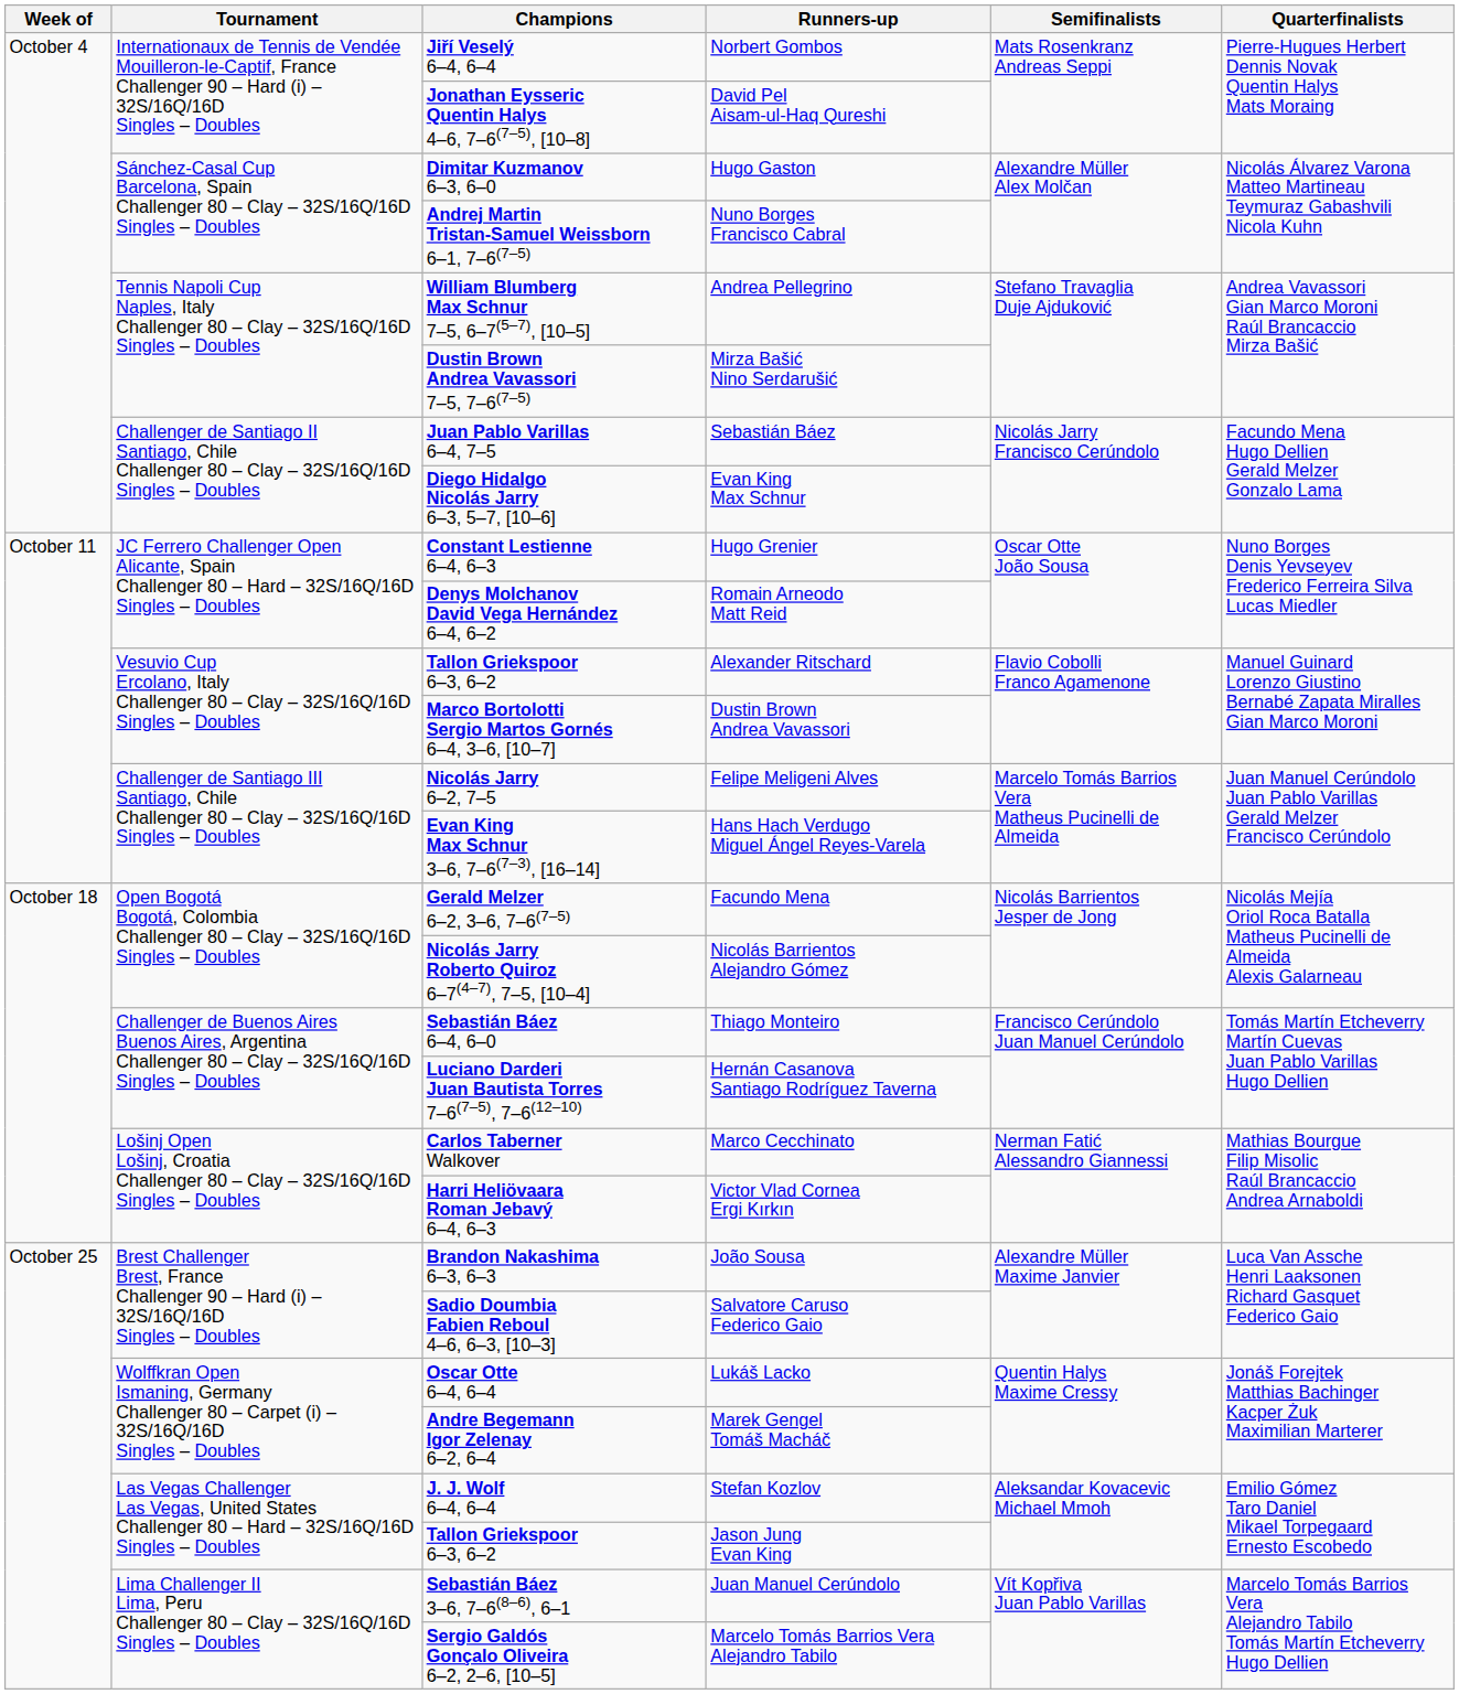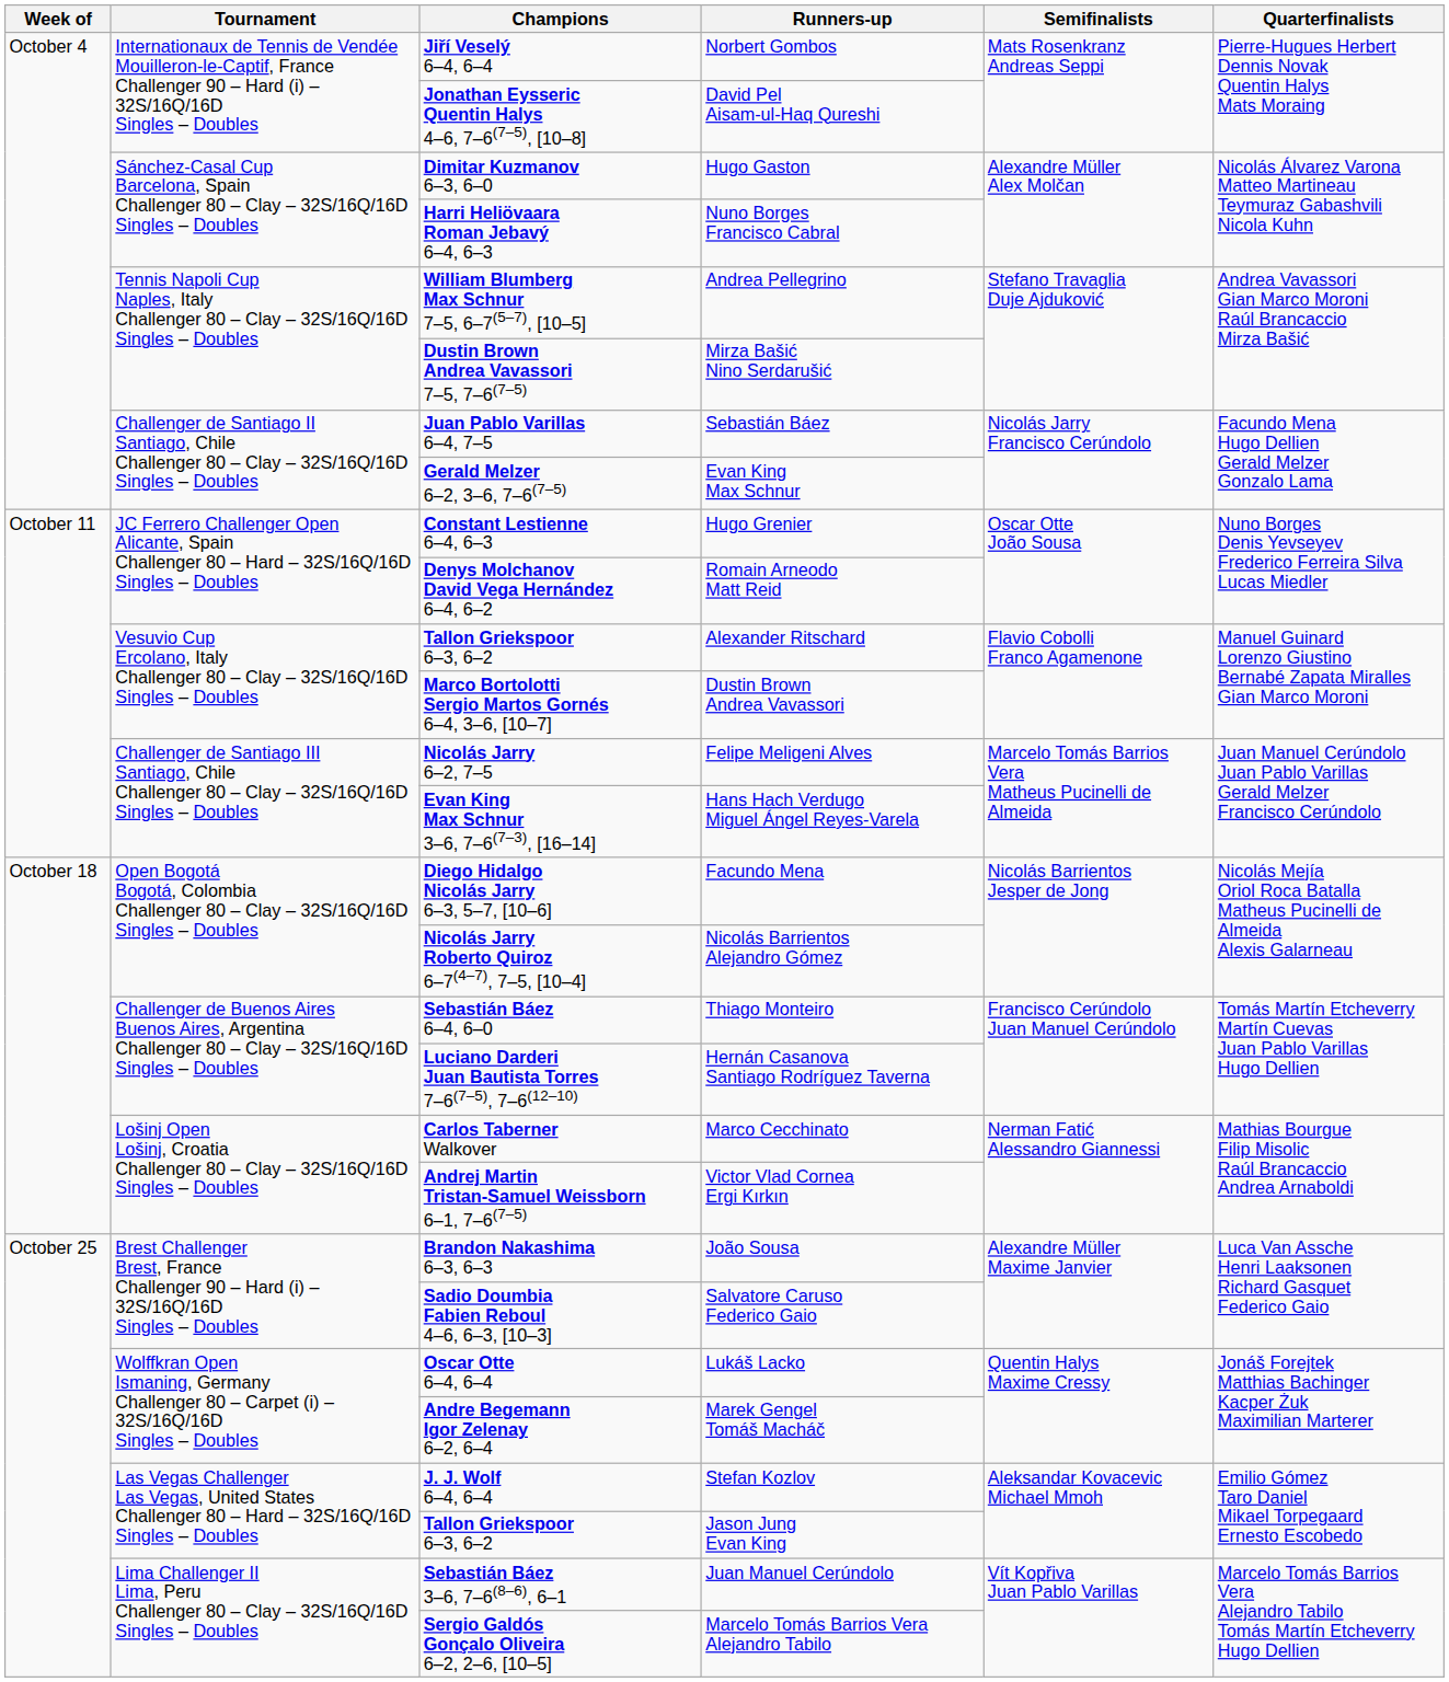 <table class="wikitable" style="font-size:85%;">
 <tr>
 <th width="75">Week of</th>
 <th width="230">Tournament</th>
 <th width="210">Champions</th>
 <th width="210">Runners-up</th>
 <th width="170">Semifinalists</th>
 <th width="170">Quarterfinalists</th>
 </tr>
 <tr valign=top>
 <td rowspan=8>October 4</td>
 <td rowspan=2><a href='#'>Internationaux de Tennis de Vendée</a><br><a href='#'>Mouilleron-le-Captif</a>, France <br> Challenger 90 – Hard (i) – 32S/16Q/16D<br><a href='#'>Singles</a> – <a href='#'>Doubles</a></td>
 <td> <strong><a href='#'>Jiří Veselý</a></strong><br>6–4, 6–4</td>
 <td> <a href='#'>Norbert Gombos</a></td>
 <td rowspan=2> <a href='#'>Mats Rosenkranz</a> <br>  <a href='#'>Andreas Seppi</a></td>
 <td rowspan=2> <a href='#'>Pierre-Hugues Herbert</a> <br> <a href='#'>Dennis Novak</a> <br> <a href='#'>Quentin Halys</a> <br>  <a href='#'>Mats Moraing</a></td>
 </tr>
 <tr valign=top>
 <td> <strong><a href='#'>Jonathan Eysseric</a></strong><br> <strong><a href='#'>Quentin Halys</a></strong><br>4–6, 7–6<sup>(7–5)</sup>, [10–8]</td>
 <td> <a href='#'>David Pel</a><br> <a href='#'>Aisam-ul-Haq Qureshi</a></td>
 </tr>
 <tr valign=top>
 <td rowspan=2><a href='#'>Sánchez-Casal Cup</a><br><a href='#'>Barcelona</a>, Spain <br> Challenger 80 – Clay – 32S/16Q/16D<br><a href='#'>Singles</a> – <a href='#'>Doubles</a></td>
 <td> <strong><a href='#'>Dimitar Kuzmanov</a></strong><br>6–3, 6–0</td>
 <td> <a href='#'>Hugo Gaston</a></td>
 <td rowspan=2> <a href='#'>Alexandre Müller</a> <br>  <a href='#'>Alex Molčan</a></td>
 <td rowspan=2> <a href='#'>Nicolás Álvarez Varona</a> <br> <a href='#'>Matteo Martineau</a> <br> <a href='#'>Teymuraz Gabashvili</a> <br>  <a href='#'>Nicola Kuhn</a></td>
 </tr>
 <tr valign=top>
-<td> <strong><a href='#'>Andrej Martin</a></strong><br> <strong><a href='#'>Tristan-Samuel Weissborn</a></strong><br>6–1, 7–6<sup>(7–5)</sup></td>
+<td> <strong><a href='#'>Harri Heliövaara</a></strong><br> <strong><a href='#'>Roman Jebavý</a></strong><br>6–4, 6–3</td>
 <td> <a href='#'>Nuno Borges</a><br> <a href='#'>Francisco Cabral</a></td>
 </tr>
 <tr valign=top>
 <td rowspan=2><a href='#'>Tennis Napoli Cup</a><br><a href='#'>Naples</a>, Italy <br> Challenger 80 – Clay – 32S/16Q/16D<br><a href='#'>Singles</a> – <a href='#'>Doubles</a></td>
 <td> <strong><a href='#'>William Blumberg</a></strong><br> <strong><a href='#'>Max Schnur</a></strong><br>7–5, 6–7<sup>(5–7)</sup>, [10–5]</td>
 <td> <a href='#'>Andrea Pellegrino</a></td>
 <td rowspan=2> <a href='#'>Stefano Travaglia</a> <br> <a href='#'>Duje Ajduković</a></td>
 <td rowspan=2> <a href='#'>Andrea Vavassori</a> <br> <a href='#'>Gian Marco Moroni</a> <br> <a href='#'>Raúl Brancaccio</a> <br>  <a href='#'>Mirza Bašić</a></td>
 </tr>
 <tr valign=top>
 <td> <strong><a href='#'>Dustin Brown</a></strong><br> <strong><a href='#'>Andrea Vavassori</a></strong><br>7–5, 7–6<sup>(7–5)</sup></td>
 <td> <a href='#'>Mirza Bašić</a><br> <a href='#'>Nino Serdarušić</a></td>
 </tr>
 <tr valign=top>
 <td rowspan=2><a href='#'>Challenger de Santiago II</a><br><a href='#'>Santiago</a>, Chile <br> Challenger 80 – Clay – 32S/16Q/16D<br><a href='#'>Singles</a> – <a href='#'>Doubles</a></td>
 <td> <strong><a href='#'>Juan Pablo Varillas</a></strong><br>6–4, 7–5</td>
 <td> <a href='#'>Sebastián Báez</a></td>
 <td rowspan=2> <a href='#'>Nicolás Jarry</a> <br>  <a href='#'>Francisco Cerúndolo</a></td>
 <td rowspan=2> <a href='#'>Facundo Mena</a> <br> <a href='#'>Hugo Dellien</a> <br> <a href='#'>Gerald Melzer</a> <br>  <a href='#'>Gonzalo Lama</a></td>
 </tr>
 <tr valign=top>
-<td> <strong><a href='#'>Diego Hidalgo</a></strong><br> <strong><a href='#'>Nicolás Jarry</a></strong><br>6–3, 5–7, [10–6]</td>
+<td> <strong><a href='#'>Gerald Melzer</a></strong><br>6–2, 3–6, 7–6<sup>(7–5)</sup></td>
 <td> <a href='#'>Evan King</a><br> <a href='#'>Max Schnur</a></td>
 </tr>
 <tr valign=top>
 <td rowspan=6>October 11</td>
 <td rowspan=2><a href='#'>JC Ferrero Challenger Open</a><br><a href='#'>Alicante</a>, Spain <br> Challenger 80 – Hard – 32S/16Q/16D<br><a href='#'>Singles</a> – <a href='#'>Doubles</a></td>
 <td> <strong><a href='#'>Constant Lestienne</a></strong><br>6–4, 6–3</td>
 <td> <a href='#'>Hugo Grenier</a></td>
 <td rowspan=2> <a href='#'>Oscar Otte</a> <br>  <a href='#'>João Sousa</a></td>
 <td rowspan=2> <a href='#'>Nuno Borges</a> <br> <a href='#'>Denis Yevseyev</a> <br> <a href='#'>Frederico Ferreira Silva</a> <br>  <a href='#'>Lucas Miedler</a></td>
 </tr>
 <tr valign=top>
 <td> <strong><a href='#'>Denys Molchanov</a></strong><br> <strong><a href='#'>David Vega Hernández</a></strong><br>6–4, 6–2</td>
 <td> <a href='#'>Romain Arneodo</a><br> <a href='#'>Matt Reid</a></td>
 </tr>
 <tr valign=top>
 <td rowspan=2><a href='#'>Vesuvio Cup</a><br><a href='#'>Ercolano</a>, Italy <br> Challenger 80 – Clay – 32S/16Q/16D<br><a href='#'>Singles</a> – <a href='#'>Doubles</a></td>
 <td> <strong><a href='#'>Tallon Griekspoor</a></strong><br>6–3, 6–2</td>
 <td> <a href='#'>Alexander Ritschard</a></td>
 <td rowspan=2> <a href='#'>Flavio Cobolli</a> <br>  <a href='#'>Franco Agamenone</a></td>
 <td rowspan=2> <a href='#'>Manuel Guinard</a> <br> <a href='#'>Lorenzo Giustino</a> <br> <a href='#'>Bernabé Zapata Miralles</a> <br>   <a href='#'>Gian Marco Moroni</a></td>
 </tr>
 <tr valign=top>
 <td> <strong><a href='#'>Marco Bortolotti</a></strong><br> <strong><a href='#'>Sergio Martos Gornés</a></strong><br>6–4, 3–6, [10–7]</td>
 <td> <a href='#'>Dustin Brown</a><br> <a href='#'>Andrea Vavassori</a></td>
 </tr>
 <tr valign=top>
 <td rowspan=2><a href='#'>Challenger de Santiago III</a><br><a href='#'>Santiago</a>, Chile <br> Challenger 80 – Clay – 32S/16Q/16D<br><a href='#'>Singles</a> – <a href='#'>Doubles</a></td>
 <td> <strong><a href='#'>Nicolás Jarry</a></strong><br>6–2, 7–5</td>
 <td> <a href='#'>Felipe Meligeni Alves</a></td>
 <td rowspan=2> <a href='#'>Marcelo Tomás Barrios Vera</a> <br>  <a href='#'>Matheus Pucinelli de Almeida</a></td>
 <td rowspan=2> <a href='#'>Juan Manuel Cerúndolo</a> <br> <a href='#'>Juan Pablo Varillas</a> <br> <a href='#'>Gerald Melzer</a> <br>  <a href='#'>Francisco Cerúndolo</a></td>
 </tr>
 <tr valign=top>
 <td> <strong><a href='#'>Evan King</a></strong><br> <strong><a href='#'>Max Schnur</a></strong><br>3–6, 7–6<sup>(7–3)</sup>, [16–14]</td>
 <td> <a href='#'>Hans Hach Verdugo</a><br> <a href='#'>Miguel Ángel Reyes-Varela</a></td>
 </tr>
 <tr valign=top>
 <td rowspan=6>October 18</td>
 <td rowspan=2><a href='#'>Open Bogotá</a><br><a href='#'>Bogotá</a>, Colombia <br> Challenger 80 – Clay – 32S/16Q/16D<br><a href='#'>Singles</a> – <a href='#'>Doubles</a></td>
-<td> <strong><a href='#'>Gerald Melzer</a></strong><br>6–2, 3–6, 7–6<sup>(7–5)</sup></td>
+<td> <strong><a href='#'>Diego Hidalgo</a></strong><br> <strong><a href='#'>Nicolás Jarry</a></strong><br>6–3, 5–7, [10–6]</td>
 <td> <a href='#'>Facundo Mena</a></td>
 <td rowspan=2> <a href='#'>Nicolás Barrientos</a> <br>  <a href='#'>Jesper de Jong</a></td>
 <td rowspan=2> <a href='#'>Nicolás Mejía</a> <br> <a href='#'>Oriol Roca Batalla</a> <br> <a href='#'>Matheus Pucinelli de Almeida</a> <br> <a href='#'>Alexis Galarneau</a></td>
 </tr>
 <tr valign=top>
 <td> <strong><a href='#'>Nicolás Jarry</a></strong><br> <strong><a href='#'>Roberto Quiroz</a></strong><br>6–7<sup>(4–7)</sup>, 7–5, [10–4]</td>
 <td> <a href='#'>Nicolás Barrientos</a><br> <a href='#'>Alejandro Gómez</a></td>
 </tr>
 <tr valign=top>
 <td rowspan=2><a href='#'>Challenger de Buenos Aires</a><br><a href='#'>Buenos Aires</a>, Argentina <br> Challenger 80 – Clay – 32S/16Q/16D<br><a href='#'>Singles</a> – <a href='#'>Doubles</a></td>
 <td> <strong><a href='#'>Sebastián Báez</a></strong><br>6–4, 6–0</td>
 <td> <a href='#'>Thiago Monteiro</a></td>
 <td rowspan=2> <a href='#'>Francisco Cerúndolo</a> <br>  <a href='#'>Juan Manuel Cerúndolo</a></td>
 <td rowspan=2> <a href='#'>Tomás Martín Etcheverry</a> <br>  <a href='#'>Martín Cuevas</a> <br>  <a href='#'>Juan Pablo Varillas</a> <br>  <a href='#'>Hugo Dellien</a></td>
 </tr>
 <tr valign=top>
 <td> <strong><a href='#'>Luciano Darderi</a></strong><br> <strong><a href='#'>Juan Bautista Torres</a></strong><br>7–6<sup>(7–5)</sup>, 7–6<sup>(12–10)</sup></td>
 <td> <a href='#'>Hernán Casanova</a><br> <a href='#'>Santiago Rodríguez Taverna</a></td>
 </tr>
 <tr valign=top>
 <td rowspan=2><a href='#'>Lošinj Open</a><br><a href='#'>Lošinj</a>, Croatia <br> Challenger 80 – Clay – 32S/16Q/16D<br><a href='#'>Singles</a> – <a href='#'>Doubles</a></td>
 <td> <strong><a href='#'>Carlos Taberner</a></strong><br>Walkover</td>
 <td> <a href='#'>Marco Cecchinato</a></td>
 <td rowspan=2> <a href='#'>Nerman Fatić</a> <br>  <a href='#'>Alessandro Giannessi</a></td>
 <td rowspan=2> <a href='#'>Mathias Bourgue</a> <br> <a href='#'>Filip Misolic</a> <br> <a href='#'>Raúl Brancaccio</a> <br>  <a href='#'>Andrea Arnaboldi</a></td>
 </tr>
 <tr valign=top>
-<td> <strong><a href='#'>Harri Heliövaara</a></strong><br> <strong><a href='#'>Roman Jebavý</a></strong><br>6–4, 6–3</td>
+<td> <strong><a href='#'>Andrej Martin</a></strong><br> <strong><a href='#'>Tristan-Samuel Weissborn</a></strong><br>6–1, 7–6<sup>(7–5)</sup></td>
 <td> <a href='#'>Victor Vlad Cornea</a><br> <a href='#'>Ergi Kırkın</a></td>
 </tr>
 <tr valign=top>
 <td rowspan=8>October 25</td>
 <td rowspan=2><a href='#'>Brest Challenger</a><br><a href='#'>Brest</a>, France <br> Challenger 90 – Hard (i) – 32S/16Q/16D<br><a href='#'>Singles</a> – <a href='#'>Doubles</a></td>
 <td> <strong><a href='#'>Brandon Nakashima</a></strong><br>6–3, 6–3</td>
 <td> <a href='#'>João Sousa</a></td>
 <td rowspan=2> <a href='#'>Alexandre Müller</a> <br>  <a href='#'>Maxime Janvier</a></td>
 <td rowspan=2> <a href='#'>Luca Van Assche</a> <br> <a href='#'>Henri Laaksonen</a> <br> <a href='#'>Richard Gasquet</a> <br>  <a href='#'>Federico Gaio</a></td>
 </tr>
 <tr valign=top>
 <td> <strong><a href='#'>Sadio Doumbia</a></strong><br> <strong><a href='#'>Fabien Reboul</a></strong><br>4–6, 6–3, [10–3]</td>
 <td> <a href='#'>Salvatore Caruso</a><br> <a href='#'>Federico Gaio</a></td>
 </tr>
 <tr valign=top>
 <td rowspan=2><a href='#'>Wolffkran Open</a><br><a href='#'>Ismaning</a>, Germany <br> Challenger 80 – Carpet (i) – 32S/16Q/16D<br><a href='#'>Singles</a> – <a href='#'>Doubles</a></td>
 <td> <strong><a href='#'>Oscar Otte</a></strong><br>6–4, 6–4</td>
 <td> <a href='#'>Lukáš Lacko</a></td>
 <td rowspan=2> <a href='#'>Quentin Halys</a> <br>  <a href='#'>Maxime Cressy</a></td>
 <td rowspan=2> <a href='#'>Jonáš Forejtek</a> <br> <a href='#'>Matthias Bachinger</a> <br> <a href='#'>Kacper Żuk</a> <br> <a href='#'>Maximilian Marterer</a></td>
 </tr>
 <tr valign=top>
 <td> <strong><a href='#'>Andre Begemann</a></strong><br> <strong><a href='#'>Igor Zelenay</a></strong><br>6–2, 6–4</td>
 <td> <a href='#'>Marek Gengel</a><br> <a href='#'>Tomáš Macháč</a></td>
 </tr>
 <tr valign=top>
 <td rowspan=2><a href='#'>Las Vegas Challenger</a><br><a href='#'>Las Vegas</a>, United States <br> Challenger 80 – Hard – 32S/16Q/16D<br><a href='#'>Singles</a> – <a href='#'>Doubles</a></td>
 <td> <strong><a href='#'>J. J. Wolf</a></strong><br>6–4, 6–4</td>
 <td> <a href='#'>Stefan Kozlov</a></td>
 <td rowspan=2> <a href='#'>Aleksandar Kovacevic</a> <br>  <a href='#'>Michael Mmoh</a></td>
 <td rowspan=2> <a href='#'>Emilio Gómez</a> <br> <a href='#'>Taro Daniel</a> <br> <a href='#'>Mikael Torpegaard</a> <br>  <a href='#'>Ernesto Escobedo</a></td>
 </tr>
 <tr valign=top>
 <td> <strong><a href='#'>Tallon Griekspoor</a></strong><br>6–3, 6–2</td>
 <td> <a href='#'>Jason Jung</a><br> <a href='#'>Evan King</a></td>
 </tr>
 <tr valign=top>
 <td rowspan=2><a href='#'>Lima Challenger II</a><br><a href='#'>Lima</a>, Peru <br> Challenger 80 – Clay – 32S/16Q/16D<br><a href='#'>Singles</a> – <a href='#'>Doubles</a></td>
 <td> <strong><a href='#'>Sebastián Báez</a></strong><br>3–6, 7–6<sup>(8–6)</sup>, 6–1</td>
 <td> <a href='#'>Juan Manuel Cerúndolo</a></td>
 <td rowspan=2> <a href='#'>Vít Kopřiva</a> <br>  <a href='#'>Juan Pablo Varillas</a></td>
 <td rowspan=2> <a href='#'>Marcelo Tomás Barrios Vera</a> <br> <a href='#'>Alejandro Tabilo</a> <br> <a href='#'>Tomás Martín Etcheverry</a> <br>  <a href='#'>Hugo Dellien</a></td>
 </tr>
 <tr valign=top>
 <td> <strong><a href='#'>Sergio Galdós</a></strong><br> <strong><a href='#'>Gonçalo Oliveira</a></strong><br>6–2, 2–6, [10–5]</td>
 <td> <a href='#'>Marcelo Tomás Barrios Vera</a><br> <a href='#'>Alejandro Tabilo</a></td>
 </tr>
 </table>
